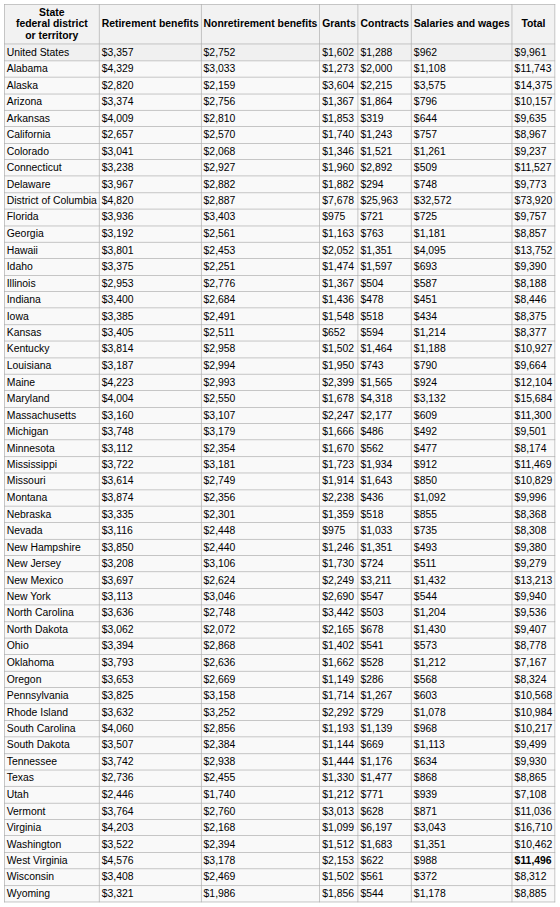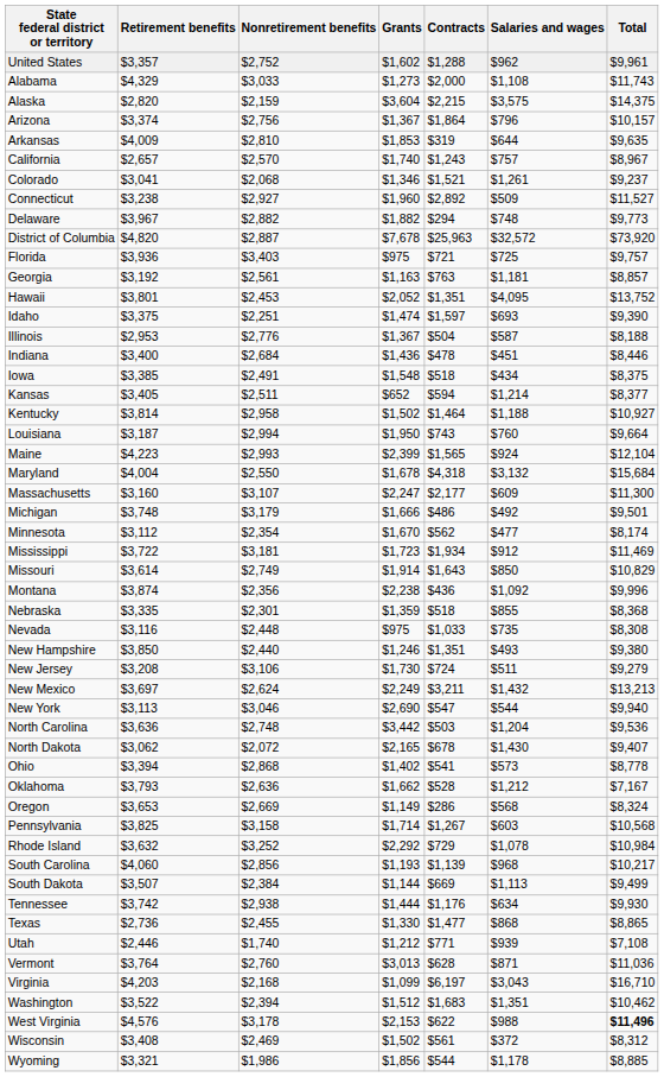 <table class="wikitable sortable">
 <tr>
 <th>State<br>federal district<br> or territory</th>
 <th>Retirement benefits</th>
 <th>Nonretirement benefits</th>
 <th>Grants</th>
 <th>Contracts</th>
 <th>Salaries and wages</th>
 <th>Total</th>
 </tr>
 <tr style="background:#f0f0f0">
 <td>United States</td>
 <td>$3,357</td>
 <td>$2,752</td>
 <td>$1,602</td>
 <td>$1,288</td>
 <td>$962</td>
 <td>$9,961</td>
 </tr>
 <tr>
 <td>Alabama</td>
 <td>$4,329</td>
 <td>$3,033</td>
 <td>$1,273</td>
 <td>$2,000</td>
 <td>$1,108</td>
 <td>$11,743</td>
 </tr>
 <tr>
 <td>Alaska</td>
 <td>$2,820</td>
 <td>$2,159</td>
 <td>$3,604</td>
 <td>$2,215</td>
 <td>$3,575</td>
 <td>$14,375</td>
 </tr>
 <tr>
 <td>Arizona</td>
 <td>$3,374</td>
 <td>$2,756</td>
 <td>$1,367</td>
 <td>$1,864</td>
 <td>$796</td>
 <td>$10,157</td>
 </tr>
 <tr>
 <td>Arkansas</td>
 <td>$4,009</td>
 <td>$2,810</td>
 <td>$1,853</td>
 <td>$319</td>
 <td>$644</td>
 <td>$9,635</td>
 </tr>
 <tr>
 <td>California</td>
 <td>$2,657</td>
 <td>$2,570</td>
 <td>$1,740</td>
 <td>$1,243</td>
 <td>$757</td>
 <td>$8,967</td>
 </tr>
 <tr>
 <td>Colorado</td>
 <td>$3,041</td>
 <td>$2,068</td>
 <td>$1,346</td>
 <td>$1,521</td>
 <td>$1,261</td>
 <td>$9,237</td>
 </tr>
 <tr>
 <td>Connecticut</td>
 <td>$3,238</td>
 <td>$2,927</td>
 <td>$1,960</td>
 <td>$2,892</td>
 <td>$509</td>
 <td>$11,527</td>
 </tr>
 <tr>
 <td>Delaware</td>
 <td>$3,967</td>
 <td>$2,882</td>
 <td>$1,882</td>
 <td>$294</td>
 <td>$748</td>
 <td>$9,773</td>
 </tr>
 <tr>
 <td>District of Columbia</td>
 <td>$4,820</td>
 <td>$2,887</td>
 <td>$7,678</td>
 <td>$25,963</td>
 <td>$32,572</td>
 <td>$73,920</td>
 </tr>
 <tr>
 <td>Florida</td>
 <td>$3,936</td>
 <td>$3,403</td>
 <td>$975</td>
 <td>$721</td>
 <td>$725</td>
 <td>$9,757</td>
 </tr>
 <tr>
 <td>Georgia</td>
 <td>$3,192</td>
 <td>$2,561</td>
 <td>$1,163</td>
 <td>$763</td>
 <td>$1,181</td>
 <td>$8,857</td>
 </tr>
 <tr>
 <td>Hawaii</td>
 <td>$3,801</td>
 <td>$2,453</td>
 <td>$2,052</td>
 <td>$1,351</td>
 <td>$4,095</td>
 <td>$13,752</td>
 </tr>
 <tr>
 <td>Idaho</td>
 <td>$3,375</td>
 <td>$2,251</td>
 <td>$1,474</td>
 <td>$1,597</td>
 <td>$693</td>
 <td>$9,390</td>
 </tr>
 <tr>
 <td>Illinois</td>
 <td>$2,953</td>
 <td>$2,776</td>
 <td>$1,367</td>
 <td>$504</td>
 <td>$587</td>
 <td>$8,188</td>
 </tr>
 <tr>
 <td>Indiana</td>
 <td>$3,400</td>
 <td>$2,684</td>
 <td>$1,436</td>
 <td>$478</td>
 <td>$451</td>
 <td>$8,446</td>
 </tr>
 <tr>
 <td>Iowa</td>
 <td>$3,385</td>
 <td>$2,491</td>
 <td>$1,548</td>
 <td>$518</td>
 <td>$434</td>
 <td>$8,375</td>
 </tr>
 <tr>
 <td>Kansas</td>
 <td>$3,405</td>
 <td>$2,511</td>
 <td>$652</td>
 <td>$594</td>
 <td>$1,214</td>
 <td>$8,377</td>
 </tr>
 <tr>
 <td>Kentucky</td>
 <td>$3,814</td>
 <td>$2,958</td>
 <td>$1,502</td>
 <td>$1,464</td>
 <td>$1,188</td>
 <td>$10,927</td>
 </tr>
 <tr>
 <td>Louisiana</td>
 <td>$3,187</td>
 <td>$2,994</td>
 <td>$1,950</td>
 <td>$743</td>
-<td>$790</td>
+<td>$760</td>
 <td>$9,664</td>
 </tr>
 <tr>
 <td>Maine</td>
 <td>$4,223</td>
 <td>$2,993</td>
 <td>$2,399</td>
 <td>$1,565</td>
 <td>$924</td>
 <td>$12,104</td>
 </tr>
 <tr>
 <td>Maryland</td>
 <td>$4,004</td>
 <td>$2,550</td>
 <td>$1,678</td>
 <td>$4,318</td>
 <td>$3,132</td>
 <td>$15,684</td>
 </tr>
 <tr>
 <td>Massachusetts</td>
 <td>$3,160</td>
 <td>$3,107</td>
 <td>$2,247</td>
 <td>$2,177</td>
 <td>$609</td>
 <td>$11,300</td>
 </tr>
 <tr>
 <td>Michigan</td>
 <td>$3,748</td>
 <td>$3,179</td>
 <td>$1,666</td>
 <td>$486</td>
 <td>$492</td>
 <td>$9,501</td>
 </tr>
 <tr>
 <td>Minnesota</td>
 <td>$3,112</td>
 <td>$2,354</td>
 <td>$1,670</td>
 <td>$562</td>
 <td>$477</td>
 <td>$8,174</td>
 </tr>
 <tr>
 <td>Mississippi</td>
 <td>$3,722</td>
 <td>$3,181</td>
 <td>$1,723</td>
 <td>$1,934</td>
 <td>$912</td>
 <td>$11,469</td>
 </tr>
 <tr>
 <td>Missouri</td>
 <td>$3,614</td>
 <td>$2,749</td>
 <td>$1,914</td>
 <td>$1,643</td>
 <td>$850</td>
 <td>$10,829</td>
 </tr>
 <tr>
 <td>Montana</td>
 <td>$3,874</td>
 <td>$2,356</td>
 <td>$2,238</td>
 <td>$436</td>
 <td>$1,092</td>
 <td>$9,996</td>
 </tr>
 <tr>
 <td>Nebraska</td>
 <td>$3,335</td>
 <td>$2,301</td>
 <td>$1,359</td>
 <td>$518</td>
 <td>$855</td>
 <td>$8,368</td>
 </tr>
 <tr>
 <td>Nevada</td>
 <td>$3,116</td>
 <td>$2,448</td>
 <td>$975</td>
 <td>$1,033</td>
 <td>$735</td>
 <td>$8,308</td>
 </tr>
 <tr>
 <td>New Hampshire</td>
 <td>$3,850</td>
 <td>$2,440</td>
 <td>$1,246</td>
 <td>$1,351</td>
 <td>$493</td>
 <td>$9,380</td>
 </tr>
 <tr>
 <td>New Jersey</td>
 <td>$3,208</td>
 <td>$3,106</td>
 <td>$1,730</td>
 <td>$724</td>
 <td>$511</td>
 <td>$9,279</td>
 </tr>
 <tr>
 <td>New Mexico</td>
 <td>$3,697</td>
 <td>$2,624</td>
 <td>$2,249</td>
 <td>$3,211</td>
 <td>$1,432</td>
 <td>$13,213</td>
 </tr>
 <tr>
 <td>New York</td>
 <td>$3,113</td>
 <td>$3,046</td>
 <td>$2,690</td>
 <td>$547</td>
 <td>$544</td>
 <td>$9,940</td>
 </tr>
 <tr>
 <td>North Carolina</td>
 <td>$3,636</td>
 <td>$2,748</td>
 <td>$3,442</td>
 <td>$503</td>
 <td>$1,204</td>
 <td>$9,536</td>
 </tr>
 <tr>
 <td>North Dakota</td>
 <td>$3,062</td>
 <td>$2,072</td>
 <td>$2,165</td>
 <td>$678</td>
 <td>$1,430</td>
 <td>$9,407</td>
 </tr>
 <tr>
 <td>Ohio</td>
 <td>$3,394</td>
 <td>$2,868</td>
 <td>$1,402</td>
 <td>$541</td>
 <td>$573</td>
 <td>$8,778</td>
 </tr>
 <tr>
 <td>Oklahoma</td>
 <td>$3,793</td>
 <td>$2,636</td>
 <td>$1,662</td>
 <td>$528</td>
 <td>$1,212</td>
 <td>$7,167</td>
 </tr>
 <tr>
 <td>Oregon</td>
 <td>$3,653</td>
 <td>$2,669</td>
 <td>$1,149</td>
 <td>$286</td>
 <td>$568</td>
 <td>$8,324</td>
 </tr>
 <tr>
 <td>Pennsylvania</td>
 <td>$3,825</td>
 <td>$3,158</td>
 <td>$1,714</td>
 <td>$1,267</td>
 <td>$603</td>
 <td>$10,568</td>
 </tr>
 <tr>
 <td>Rhode Island</td>
 <td>$3,632</td>
 <td>$3,252</td>
 <td>$2,292</td>
 <td>$729</td>
 <td>$1,078</td>
 <td>$10,984</td>
 </tr>
 <tr>
 <td>South Carolina</td>
 <td>$4,060</td>
 <td>$2,856</td>
 <td>$1,193</td>
 <td>$1,139</td>
 <td>$968</td>
 <td>$10,217</td>
 </tr>
 <tr>
 <td>South Dakota</td>
 <td>$3,507</td>
 <td>$2,384</td>
 <td>$1,144</td>
 <td>$669</td>
 <td>$1,113</td>
 <td>$9,499</td>
 </tr>
 <tr>
 <td>Tennessee</td>
 <td>$3,742</td>
 <td>$2,938</td>
 <td>$1,444</td>
 <td>$1,176</td>
 <td>$634</td>
 <td>$9,930</td>
 </tr>
 <tr>
 <td>Texas</td>
 <td>$2,736</td>
 <td>$2,455</td>
 <td>$1,330</td>
 <td>$1,477</td>
 <td>$868</td>
 <td>$8,865</td>
 </tr>
 <tr>
 <td>Utah</td>
 <td>$2,446</td>
 <td>$1,740</td>
 <td>$1,212</td>
 <td>$771</td>
 <td>$939</td>
 <td>$7,108</td>
 </tr>
 <tr>
 <td>Vermont</td>
 <td>$3,764</td>
 <td>$2,760</td>
 <td>$3,013</td>
 <td>$628</td>
 <td>$871</td>
 <td>$11,036</td>
 </tr>
 <tr>
 <td>Virginia</td>
 <td>$4,203</td>
 <td>$2,168</td>
 <td>$1,099</td>
 <td>$6,197</td>
 <td>$3,043</td>
 <td>$16,710</td>
 </tr>
 <tr>
 <td>Washington</td>
 <td>$3,522</td>
 <td>$2,394</td>
 <td>$1,512</td>
 <td>$1,683</td>
 <td>$1,351</td>
 <td>$10,462</td>
 </tr>
 <tr>
 <td>West Virginia</td>
 <td>$4,576</td>
 <td>$3,178</td>
 <td>$2,153</td>
 <td>$622</td>
 <td>$988</td>
 <td><strong>$11,496</strong></td>
 </tr>
 <tr>
 <td>Wisconsin</td>
 <td>$3,408</td>
 <td>$2,469</td>
 <td>$1,502</td>
 <td>$561</td>
 <td>$372</td>
 <td>$8,312</td>
 </tr>
 <tr>
 <td>Wyoming</td>
 <td>$3,321</td>
 <td>$1,986</td>
 <td>$1,856</td>
 <td>$544</td>
 <td>$1,178</td>
 <td>$8,885</td>
 </tr>
 </table>
